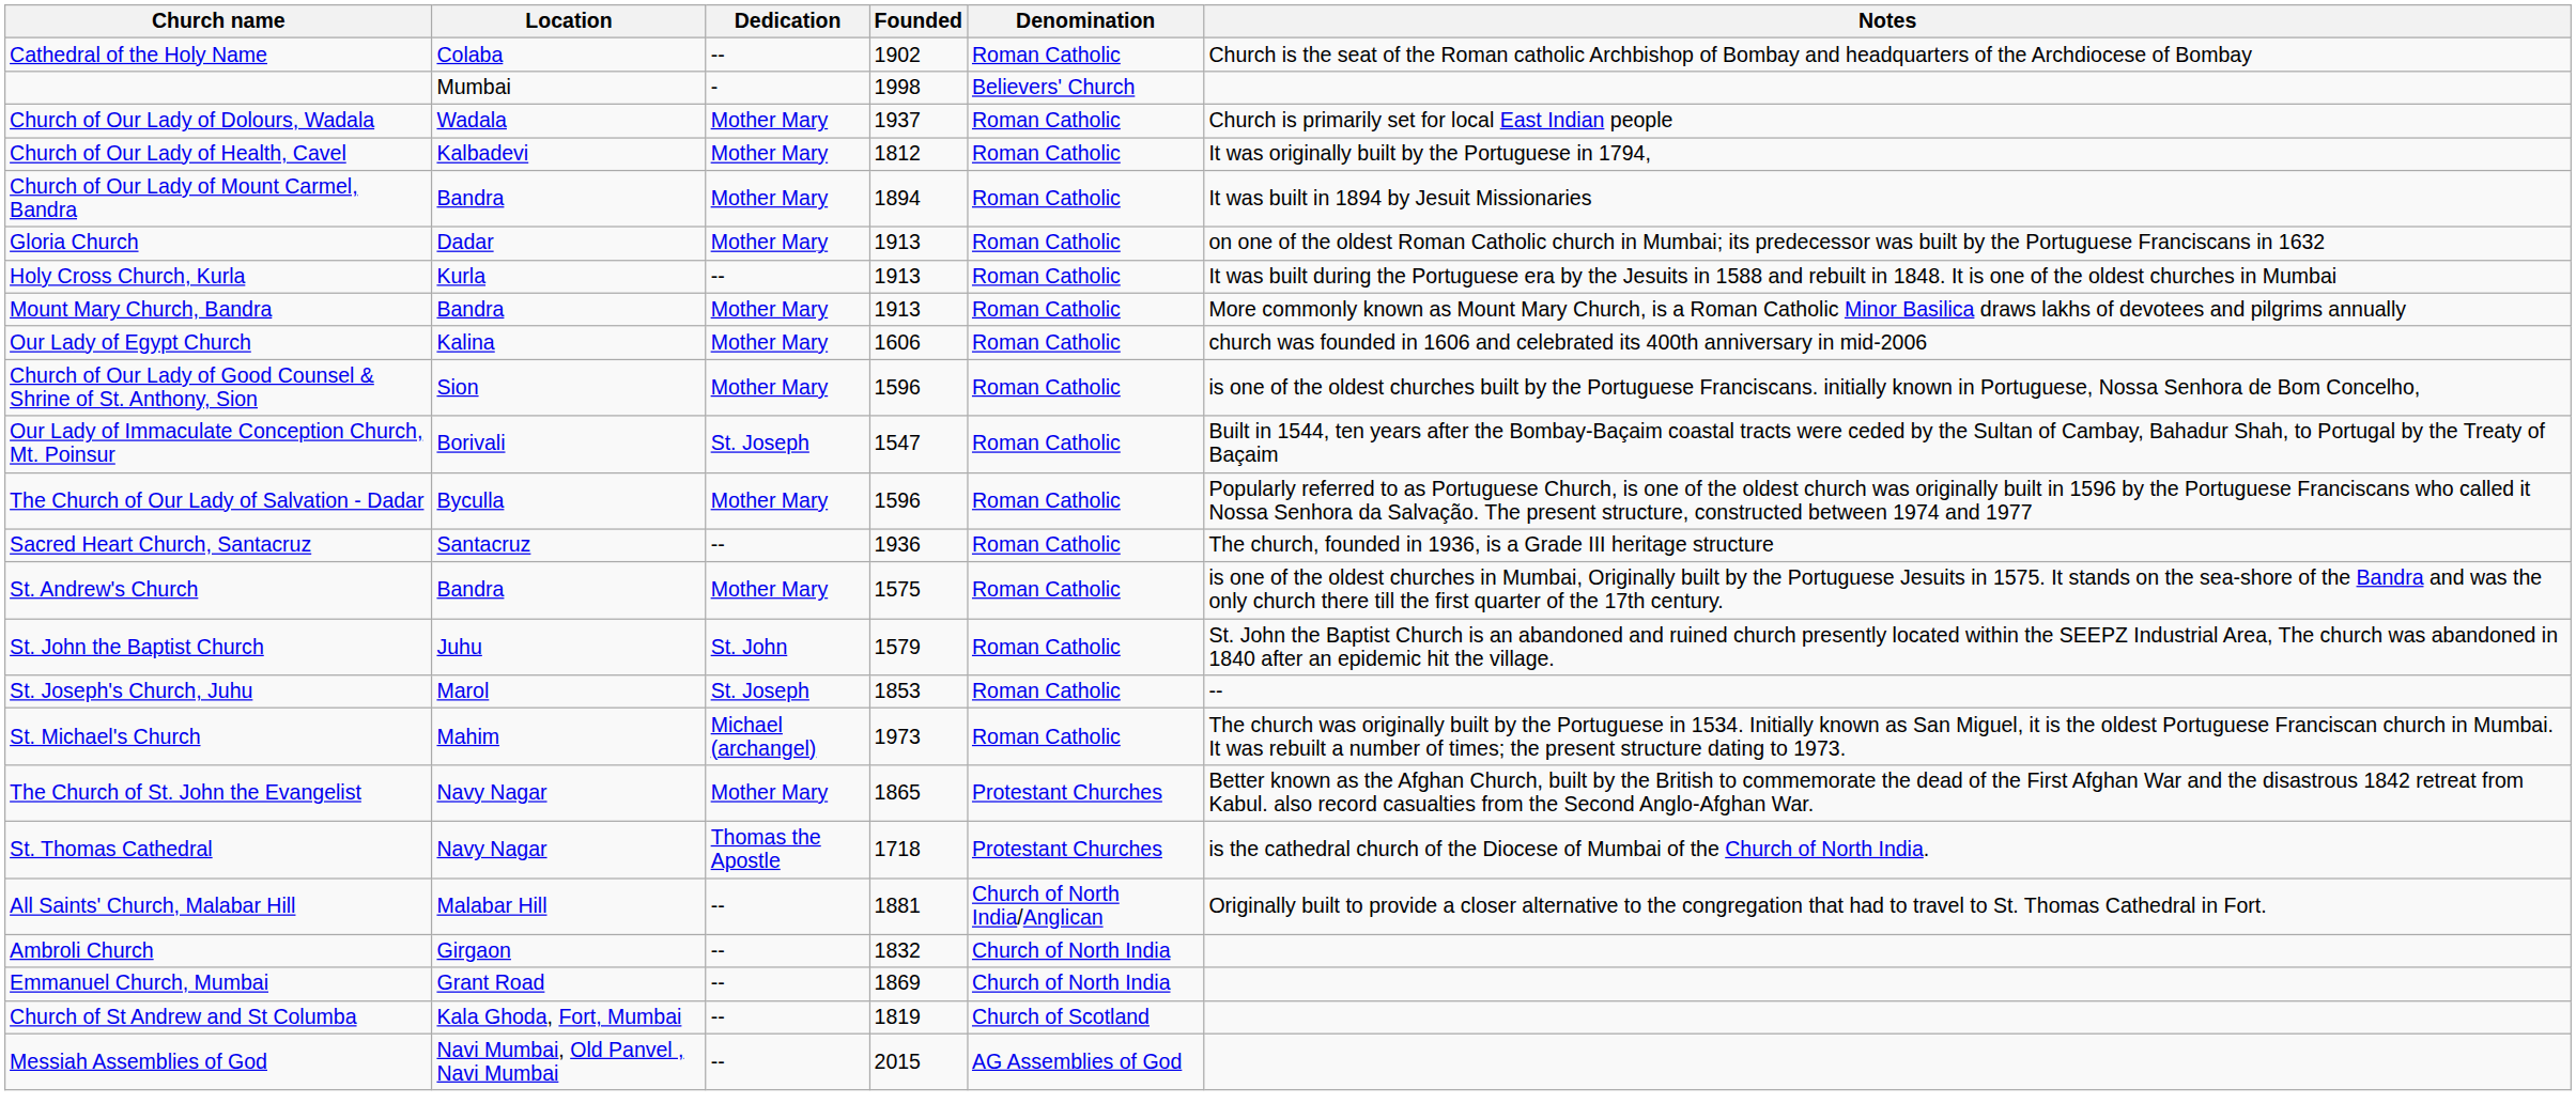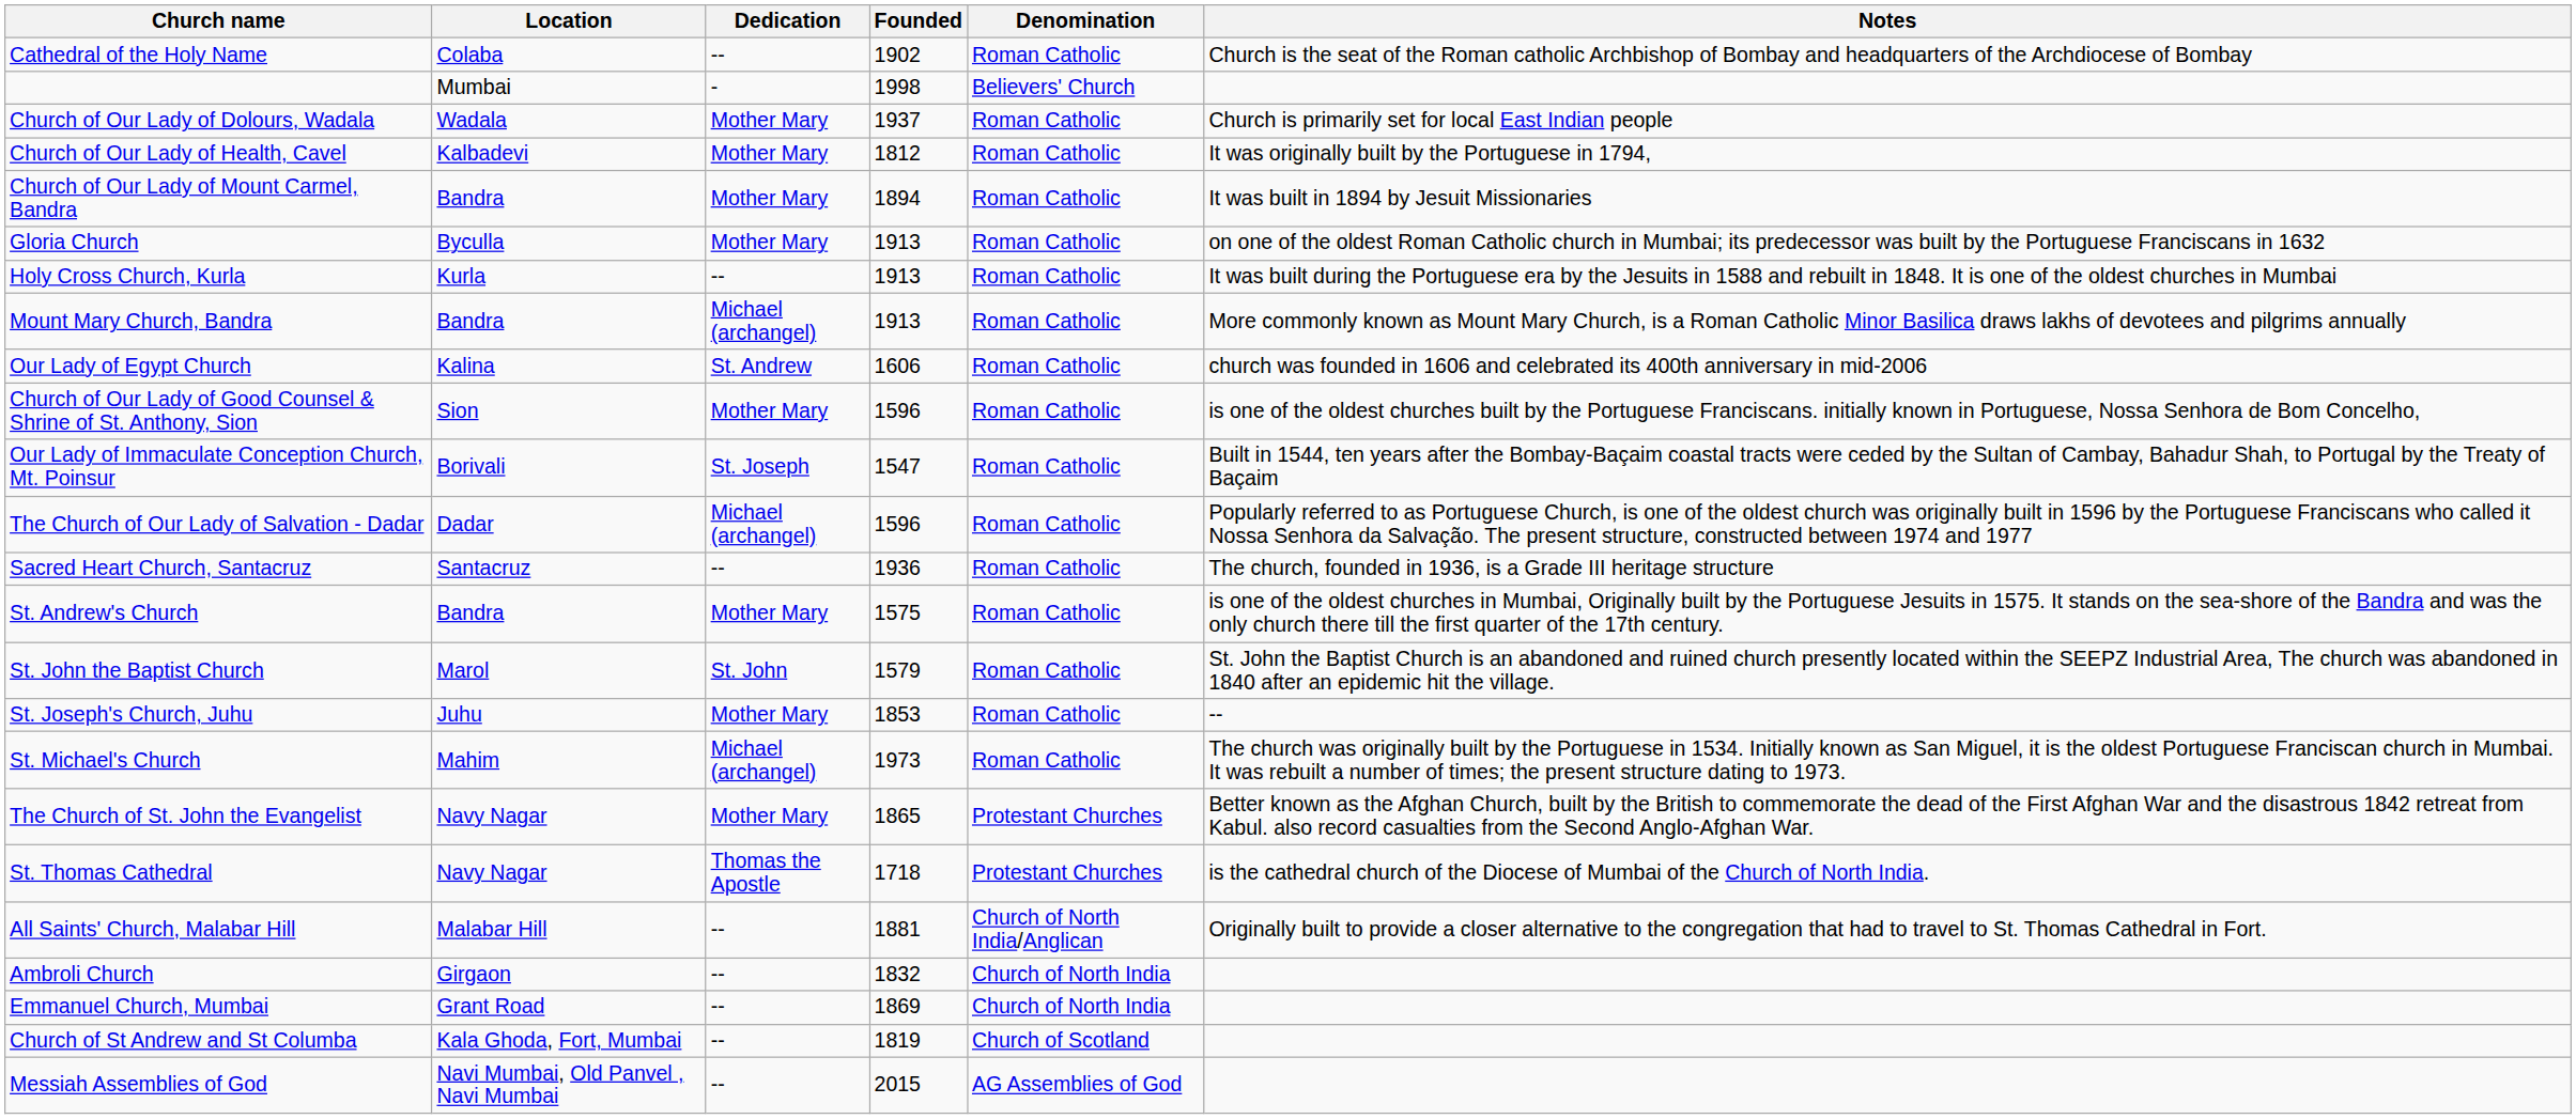 <table class="wikitable sortable">
 <tr>
 <th>Church name</th>
 <th>Location</th>
 <th>Dedication</th>
 <th>Founded</th>
 <th>Denomination</th>
 <th>Notes</th>
 </tr>
 <tr>
 <td><a href='#'>Cathedral of the Holy Name</a></td>
 <td><a href='#'>Colaba</a></td>
 <td>--</td>
 <td>1902</td>
 <td><a href='#'>Roman Catholic</a></td>
 <td>Church is the seat of the Roman catholic Archbishop of Bombay and headquarters of the Archdiocese of Bombay</td>
 </tr>
 <tr>
 <td></td>
 <td>Mumbai</td>
 <td>-</td>
 <td>1998</td>
 <td><a href='#'>Believers' Church</a></td>
 <td></td>
 </tr>
 <tr>
 <td><a href='#'>Church of Our Lady of Dolours, Wadala</a></td>
 <td><a href='#'>Wadala</a></td>
 <td><a href='#'>Mother Mary</a></td>
 <td>1937</td>
 <td><a href='#'>Roman Catholic</a></td>
 <td>Church is primarily set for local <a href='#'>East Indian</a> people</td>
 </tr>
 <tr>
 <td><a href='#'>Church of Our Lady of Health, Cavel</a></td>
 <td><a href='#'>Kalbadevi</a></td>
 <td><a href='#'>Mother Mary</a></td>
 <td>1812</td>
 <td><a href='#'>Roman Catholic</a></td>
 <td>It was originally built by the Portuguese in 1794,</td>
 </tr>
 <tr>
 <td><a href='#'>Church of Our Lady of Mount Carmel, Bandra</a></td>
 <td><a href='#'>Bandra</a></td>
 <td><a href='#'>Mother Mary</a></td>
 <td>1894</td>
 <td><a href='#'>Roman Catholic</a></td>
 <td>It was built in 1894 by Jesuit Missionaries</td>
 </tr>
 <tr>
 <td><a href='#'>Gloria Church</a></td>
-<td><a href='#'>Dadar</a></td>
+<td><a href='#'>Byculla</a></td>
 <td><a href='#'>Mother Mary</a></td>
 <td>1913</td>
 <td><a href='#'>Roman Catholic</a></td>
 <td>on one of the oldest Roman Catholic church in Mumbai; its predecessor was built by the Portuguese Franciscans in 1632</td>
 </tr>
 <tr>
 <td><a href='#'>Holy Cross Church, Kurla</a></td>
 <td><a href='#'>Kurla</a></td>
 <td>--</td>
 <td>1913</td>
 <td><a href='#'>Roman Catholic</a></td>
 <td>It was built during the Portuguese era by the Jesuits in 1588 and rebuilt in 1848. It is one of the oldest churches in Mumbai</td>
 </tr>
 <tr>
 <td><a href='#'>Mount Mary Church, Bandra</a></td>
 <td><a href='#'>Bandra</a></td>
-<td><a href='#'>Mother Mary</a></td>
+<td><a href='#'>Michael (archangel)</a></td>
 <td>1913</td>
 <td><a href='#'>Roman Catholic</a></td>
 <td>More commonly known as Mount Mary Church, is a Roman Catholic <a href='#'>Minor Basilica</a> draws lakhs of devotees and pilgrims annually</td>
 </tr>
 <tr>
 <td><a href='#'>Our Lady of Egypt Church</a></td>
 <td><a href='#'>Kalina</a></td>
-<td><a href='#'>Mother Mary</a></td>
+<td><a href='#'>St. Andrew</a></td>
 <td>1606</td>
 <td><a href='#'>Roman Catholic</a></td>
 <td>church was founded in 1606 and celebrated its 400th anniversary in mid-2006</td>
 </tr>
 <tr>
 <td><a href='#'>Church of Our Lady of Good Counsel & Shrine of St. Anthony, Sion</a></td>
 <td><a href='#'>Sion</a></td>
 <td><a href='#'>Mother Mary</a></td>
 <td>1596</td>
 <td><a href='#'>Roman Catholic</a></td>
 <td>is one of the oldest churches built by the Portuguese Franciscans. initially known in Portuguese, Nossa Senhora de Bom Concelho,</td>
 </tr>
 <tr>
 <td><a href='#'>Our Lady of Immaculate Conception Church, Mt. Poinsur</a></td>
 <td><a href='#'>Borivali</a></td>
 <td><a href='#'>St. Joseph</a></td>
 <td>1547</td>
 <td><a href='#'>Roman Catholic</a></td>
 <td>Built in 1544, ten years after the Bombay-Baçaim coastal tracts were ceded by the Sultan of Cambay, Bahadur Shah, to Portugal by the Treaty of Baçaim</td>
 </tr>
 <tr>
 <td><a href='#'>The Church of Our Lady of Salvation - Dadar</a></td>
-<td><a href='#'>Byculla</a></td>
-<td><a href='#'>Mother Mary</a></td>
+<td><a href='#'>Dadar</a></td>
+<td><a href='#'>Michael (archangel)</a></td>
 <td>1596</td>
 <td><a href='#'>Roman Catholic</a></td>
 <td>Popularly referred to as Portuguese Church, is one of the oldest church was originally built in 1596 by the Portuguese Franciscans who called it Nossa Senhora da Salvação. The present structure, constructed between 1974 and 1977</td>
 </tr>
 <tr>
 <td><a href='#'>Sacred Heart Church, Santacruz</a></td>
 <td><a href='#'>Santacruz</a></td>
 <td>--</td>
 <td>1936</td>
 <td><a href='#'>Roman Catholic</a></td>
 <td>The church, founded in 1936, is a Grade III heritage structure</td>
 </tr>
 <tr>
 <td><a href='#'>St. Andrew's Church</a></td>
 <td><a href='#'>Bandra</a></td>
 <td><a href='#'>Mother Mary</a></td>
 <td>1575</td>
 <td><a href='#'>Roman Catholic</a></td>
 <td>is one of the oldest churches in Mumbai, Originally built by the Portuguese Jesuits in 1575. It stands on the sea-shore of the <a href='#'>Bandra</a> and was the only church there till the first quarter of the 17th century.</td>
 </tr>
 <tr>
 <td><a href='#'>St. John the Baptist Church</a></td>
-<td><a href='#'>Juhu</a></td>
+<td><a href='#'>Marol</a></td>
 <td><a href='#'>St. John</a></td>
 <td>1579</td>
 <td><a href='#'>Roman Catholic</a></td>
 <td>St. John the Baptist Church is an abandoned and ruined church presently located within the SEEPZ Industrial Area, The church was abandoned in 1840 after an epidemic hit the village.</td>
 </tr>
 <tr>
 <td><a href='#'>St. Joseph's Church, Juhu</a></td>
-<td><a href='#'>Marol</a></td>
-<td><a href='#'>St. Joseph</a></td>
+<td><a href='#'>Juhu</a></td>
+<td><a href='#'>Mother Mary</a></td>
 <td>1853</td>
 <td><a href='#'>Roman Catholic</a></td>
 <td>--</td>
 </tr>
 <tr>
 <td><a href='#'>St. Michael's Church</a></td>
 <td><a href='#'>Mahim</a></td>
 <td><a href='#'>Michael (archangel)</a></td>
 <td>1973</td>
 <td><a href='#'>Roman Catholic</a></td>
 <td>The church was originally built by the Portuguese in 1534. Initially known as San Miguel, it is the oldest Portuguese Franciscan church in Mumbai. It was rebuilt a number of times; the present structure dating to 1973.</td>
 </tr>
 <tr>
 <td><a href='#'>The Church of St. John the Evangelist</a></td>
 <td><a href='#'>Navy Nagar</a></td>
 <td><a href='#'>Mother Mary</a></td>
 <td>1865</td>
 <td><a href='#'>Protestant Churches</a></td>
 <td>Better known as the Afghan Church,  built by the British to commemorate the dead of the First Afghan War and the disastrous 1842 retreat from Kabul. also record casualties from the Second Anglo-Afghan War.</td>
 </tr>
 <tr>
 <td><a href='#'>St. Thomas Cathedral</a></td>
 <td><a href='#'>Navy Nagar</a></td>
 <td><a href='#'>Thomas the Apostle</a></td>
 <td>1718</td>
 <td><a href='#'>Protestant Churches</a></td>
 <td>is the cathedral church of the Diocese of Mumbai of the <a href='#'>Church of North India</a>.</td>
 </tr>
 <tr>
 <td><a href='#'>All Saints' Church, Malabar Hill</a></td>
 <td><a href='#'>Malabar Hill</a></td>
 <td>--</td>
 <td>1881</td>
 <td><a href='#'>Church of North India</a>/<a href='#'>Anglican</a></td>
 <td>Originally built to provide a closer alternative to the congregation that had to travel to St. Thomas Cathedral in Fort.</td>
 </tr>
 <tr>
 <td><a href='#'>Ambroli Church</a></td>
 <td><a href='#'>Girgaon</a></td>
 <td>--</td>
 <td>1832</td>
 <td><a href='#'>Church of North India</a></td>
 <td></td>
 </tr>
 <tr>
 <td><a href='#'>Emmanuel Church, Mumbai</a></td>
 <td><a href='#'>Grant Road</a></td>
 <td>--</td>
 <td>1869</td>
 <td><a href='#'>Church of North India</a></td>
 <td></td>
 </tr>
 <tr>
 <td><a href='#'>Church of St Andrew and St Columba</a></td>
 <td><a href='#'>Kala Ghoda</a>, <a href='#'>Fort, Mumbai</a></td>
 <td>--</td>
 <td>1819</td>
 <td><a href='#'>Church of Scotland</a></td>
 <td></td>
 </tr>
 <tr>
 <td><a href='#'>Messiah Assemblies of God</a></td>
 <td><a href='#'>Navi Mumbai</a>, <a href='#'>Old Panvel , Navi Mumbai</a></td>
 <td>--</td>
 <td>2015</td>
 <td><a href='#'>AG Assemblies of God</a></td>
 </tr>
 </table>
